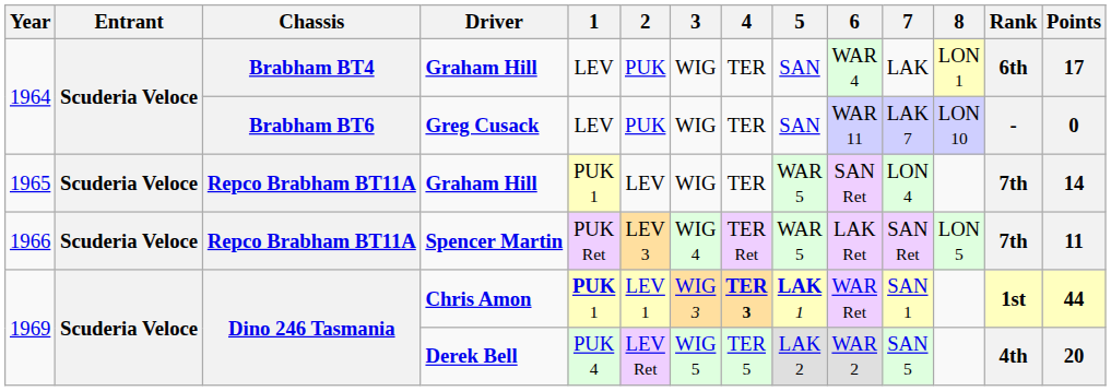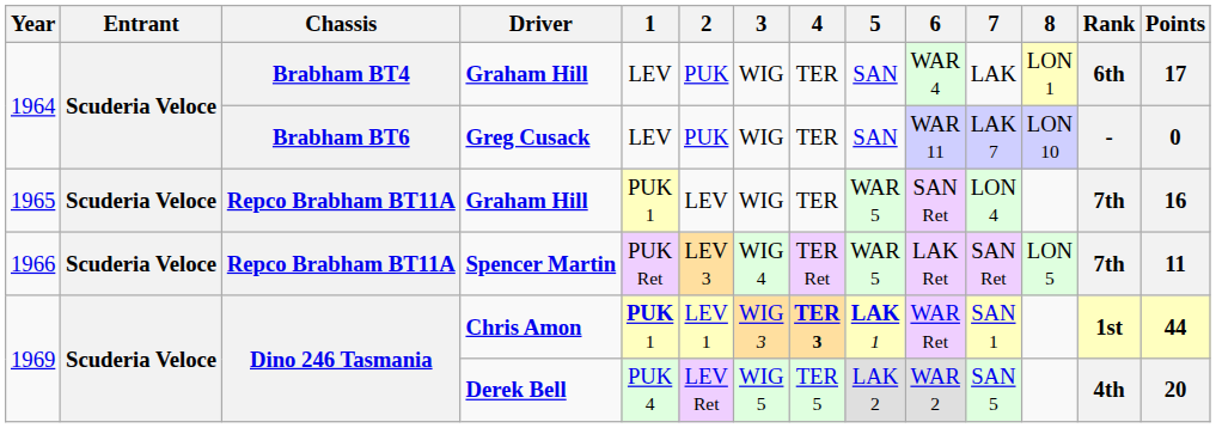 <table class="wikitable" style="text-align:center; font-size:95%">
 <tr>
 <th>Year</th>
 <th>Entrant</th>
 <th>Chassis</th>
 <th>Driver</th>
 <th>1</th>
 <th>2</th>
 <th>3</th>
 <th>4</th>
 <th>5</th>
 <th>6</th>
 <th>7</th>
 <th>8</th>
 <th>Rank</th>
 <th>Points</th>
 </tr>
 <tr>
 <td rowspan="2"><a href='#'>1964</a></td>
 <th rowspan="2">Scuderia Veloce</th>
 <th><a href='#'>Brabham BT4</a></th>
 <td align="left"> <strong><a href='#'>Graham Hill</a></strong></td>
 <td>LEV</td>
 <td><a href='#'>PUK</a></td>
 <td>WIG</td>
 <td>TER</td>
 <td><a href='#'>SAN</a></td>
 <td style="background:#DFFFDF;">WAR<br><small>4</small></td>
 <td>LAK</td>
 <td style="background:#FFFFBF;">LON<br><small>1</small></td>
 <th>6th</th>
 <th>17</th>
 </tr>
 <tr>
 <th><a href='#'>Brabham BT6</a></th>
 <td align="left"> <strong><a href='#'>Greg Cusack</a></strong></td>
 <td>LEV</td>
 <td><a href='#'>PUK</a></td>
 <td>WIG</td>
 <td>TER</td>
 <td><a href='#'>SAN</a></td>
 <td style="background:#CFCFFF;">WAR<br><small>11</small></td>
 <td style="background:#CFCFFF;">LAK<br><small>7</small></td>
 <td style="background:#CFCFFF;">LON<br><small>10</small></td>
 <th>-</th>
 <th>0</th>
 </tr>
 <tr>
 <td><a href='#'>1965</a></td>
 <th>Scuderia Veloce</th>
 <th><a href='#'>Repco Brabham BT11A</a></th>
 <td align="left"> <strong><a href='#'>Graham Hill</a></strong></td>
 <td style="background:#FFFFBF;">PUK <br><small>1</small></td>
 <td>LEV</td>
 <td>WIG</td>
 <td>TER</td>
 <td style="background:#dfffdf;">WAR <br><small>5</small></td>
 <td style="background:#EFCFFF;">SAN <br><small>Ret</small></td>
 <td style="background:#dfffdf;">LON <br><small>4</small></td>
 <td></td>
 <th>7th</th>
-<th>14</th>
+<th>16</th>
 </tr>
 <tr>
 <td><a href='#'>1966</a></td>
 <th>Scuderia Veloce</th>
 <th><a href='#'>Repco Brabham BT11A</a></th>
 <td align="left"> <strong><a href='#'>Spencer Martin</a></strong></td>
 <td style="background:#EFCFFF;">PUK <br><small>Ret</small></td>
 <td style="background:#FFDF9F;">LEV <br><small>3</small></td>
 <td style="background:#dfffdf;">WIG <br><small>4</small></td>
 <td style="background:#EFCFFF;">TER <br><small>Ret</small></td>
 <td style="background:#dfffdf;">WAR <br><small>5</small></td>
 <td style="background:#EFCFFF;">LAK <br><small>Ret</small></td>
 <td style="background:#EFCFFF;">SAN <br><small>Ret</small></td>
 <td style="background:#dfffdf;">LON <br><small>5</small></td>
 <th>7th</th>
 <th>11</th>
 </tr>
 <tr>
 <td rowspan="2"><a href='#'>1969</a></td>
 <th rowspan="2">Scuderia Veloce</th>
 <th rowspan="2"><a href='#'>Dino 246 Tasmania</a></th>
 <td align="left"> <strong><a href='#'>Chris Amon</a></strong></td>
 <td style="background:#FFFFBF;"><strong><a href='#'>PUK</a></strong><br><small>1</small></td>
 <td style="background:#FFFFBF;"><a href='#'>LEV</a><br><small>1</small></td>
 <td style="background:#FFDF9F;"><a href='#'>WIG</a><br><small><em>3</em></small></td>
 <td style="background:#FFDF9F;"><strong><a href='#'>TER</a><br><small>3</small></strong></td>
 <td style="background:#FFFFBF;"><strong><a href='#'>LAK</a></strong><br><small><em>1</em></small></td>
 <td style="background:#EFCFFF;"><a href='#'>WAR</a><br><small>Ret</small></td>
 <td style="background:#FFFFBF;"><a href='#'>SAN</a><br><small>1</small></td>
 <td></td>
 <th style="background:#FFFFBF;">1st</th>
 <th style="background:#FFFFBF;">44</th>
 </tr>
 <tr>
 <td align="left"> <strong><a href='#'>Derek Bell</a></strong></td>
 <td style="background:#dfffdf;"><a href='#'>PUK</a><br><small>4</small></td>
 <td style="background:#efcfff;"><a href='#'>LEV</a><br><small>Ret</small></td>
 <td style="background:#dfffdf;"><a href='#'>WIG</a><br><small>5</small></td>
 <td style="background:#dfffdf;"><a href='#'>TER</a><br><small>5</small></td>
 <td style="background:#dfdfdf;"><a href='#'>LAK</a><br><small>2</small></td>
 <td style="background:#dfdfdf;"><a href='#'>WAR</a><br><small>2</small></td>
 <td style="background:#dfffdf;"><a href='#'>SAN</a><br><small>5</small></td>
 <td></td>
 <th>4th</th>
 <th>20</th>
 </tr>
 </table>
